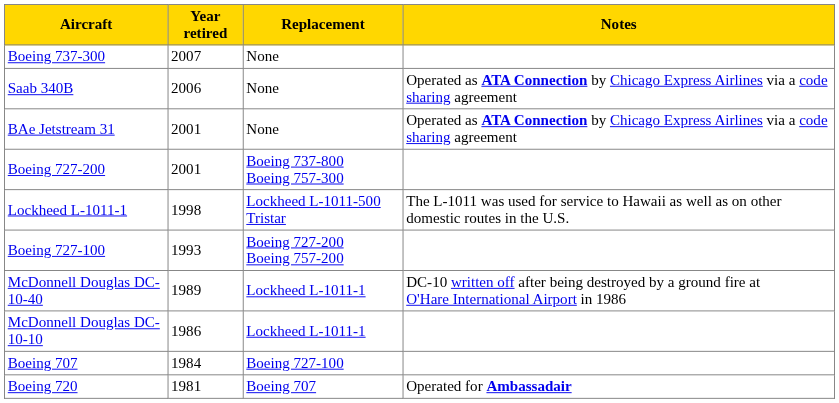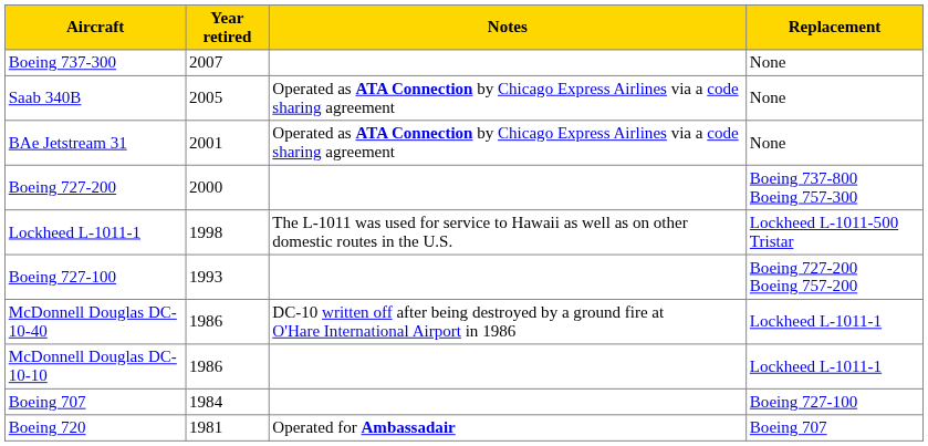 <table class="toccolours sortable" border="1" cellpadding="3" style="margin:1em auto; border-collapse:collapse">
 <tr style="background:gold;">
 <th>Aircraft</th>
 <th>Year retired</th>
+<th>Notes</th>
 <th>Replacement</th>
-<th>Notes</th>
 </tr>
 <tr>
 <td><a href='#'>Boeing 737-300</a></td>
 <td>2007</td>
+<td></td>
 <td>None</td>
-<td></td>
 </tr>
 <tr>
 <td><a href='#'>Saab 340B</a></td>
-<td>2006</td>
+<td>2005</td>
+<td>Operated as <strong><a href='#'>ATA Connection</a></strong> by <a href='#'>Chicago Express Airlines</a> via a <a href='#'>code sharing</a> agreement</td>
 <td>None</td>
-<td>Operated as <strong><a href='#'>ATA Connection</a></strong> by <a href='#'>Chicago Express Airlines</a> via a <a href='#'>code sharing</a> agreement</td>
 </tr>
 <tr>
 <td><a href='#'>BAe Jetstream 31</a></td>
 <td>2001</td>
+<td>Operated as <strong><a href='#'>ATA Connection</a></strong> by <a href='#'>Chicago Express Airlines</a> via a <a href='#'>code sharing</a> agreement</td>
 <td>None</td>
-<td>Operated as <strong><a href='#'>ATA Connection</a></strong> by <a href='#'>Chicago Express Airlines</a> via a <a href='#'>code sharing</a> agreement</td>
 </tr>
 <tr>
 <td><a href='#'>Boeing 727-200</a></td>
-<td>2001</td>
+<td>2000</td>
+<td></td>
 <td><a href='#'>Boeing 737-800</a><br><a href='#'>Boeing 757-300</a></td>
-<td></td>
 </tr>
 <tr>
 <td><a href='#'>Lockheed L-1011-1</a></td>
 <td>1998</td>
+<td>The L-1011 was used for service to Hawaii as well as on other domestic routes in the U.S.</td>
 <td><a href='#'>Lockheed L-1011-500 Tristar</a></td>
-<td>The L-1011 was used for service to Hawaii as well as on other domestic routes in the U.S.</td>
 </tr>
 <tr>
 <td><a href='#'>Boeing 727-100</a></td>
 <td>1993</td>
+<td></td>
 <td><a href='#'>Boeing 727-200</a><br><a href='#'>Boeing 757-200</a></td>
-<td></td>
 </tr>
 <tr>
 <td><a href='#'>McDonnell Douglas DC-10-40</a></td>
-<td>1989</td>
+<td>1986</td>
+<td>DC-10 <a href='#'>written off</a> after being destroyed by a ground fire at<br><a href='#'>O'Hare International Airport</a> in 1986</td>
 <td><a href='#'>Lockheed L-1011-1</a></td>
-<td>DC-10 <a href='#'>written off</a> after being destroyed by a ground fire at<br><a href='#'>O'Hare International Airport</a> in 1986</td>
 </tr>
 <tr>
 <td><a href='#'>McDonnell Douglas DC-10-10</a></td>
 <td>1986</td>
+<td></td>
 <td><a href='#'>Lockheed L-1011-1</a></td>
-<td></td>
 </tr>
 <tr>
 <td><a href='#'>Boeing 707</a></td>
 <td>1984</td>
+<td></td>
 <td><a href='#'>Boeing 727-100</a></td>
-<td></td>
 </tr>
 <tr>
 <td><a href='#'>Boeing 720</a></td>
 <td>1981</td>
+<td>Operated for <strong><a href='#'>Ambassadair</a></strong></td>
 <td><a href='#'>Boeing 707</a></td>
-<td>Operated for <strong><a href='#'>Ambassadair</a></strong></td>
 </tr>
 </table>
